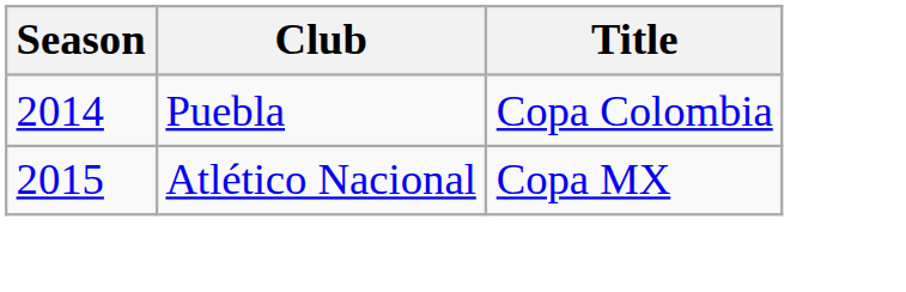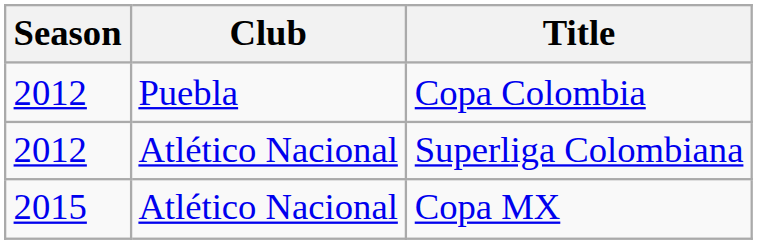 <table class="wikitable">
 <tr>
 <th>Season</th>
 <th>Club</th>
 <th>Title</th>
 </tr>
 <tr>
-<td><a href='#'>2014</a></td>
+<td><a href='#'>2012</a></td>
 <td><a href='#'>Puebla</a></td>
 <td><a href='#'>Copa Colombia</a></td>
+</tr>
+<tr>
+<td><a href='#'>2012</a></td>
+<td><a href='#'>Atlético Nacional</a></td>
+<td><a href='#'>Superliga Colombiana</a></td>
 </tr>
 <tr>
 <td><a href='#'>2015</a></td>
 <td><a href='#'>Atlético Nacional</a></td>
 <td><a href='#'>Copa MX</a></td>
 </tr>
 </table>
